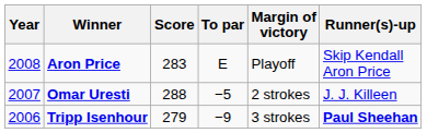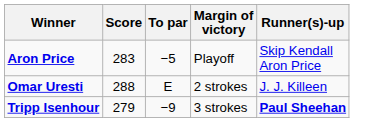 <table class=wikitable style=font-size:95%>
 <tr>
-<th>Year</th>
 <th>Winner</th>
 <th>Score</th>
 <th>To par</th>
 <th>Margin of<br>victory</th>
 <th>Runner(s)-up</th>
 </tr>
 <tr>
-<td><a href='#'>2008</a></td>
 <td> <strong><a href='#'>Aron Price</a></strong></td>
 <td align=center>283</td>
-<td align=center>E</td>
+<td align=center>−5</td>
 <td>Playoff</td>
 <td> <a href='#'>Skip Kendall</a><br> <a href='#'>Aron Price</a></td>
 </tr>
 <tr>
-<td><a href='#'>2007</a></td>
 <td> <strong><a href='#'>Omar Uresti</a></strong></td>
 <td align=center>288</td>
-<td align=center>−5</td>
+<td align=center>E</td>
 <td>2 strokes</td>
 <td> <a href='#'>J. J. Killeen</a></td>
 </tr>
 <tr>
-<td><a href='#'>2006</a></td>
 <td> <strong><a href='#'>Tripp Isenhour</a></strong></td>
 <td align=center>279</td>
 <td align=center>−9</td>
 <td>3 strokes</td>
 <td> <strong><a href='#'>Paul Sheehan</a></strong></td>
 </tr>
 </table>
